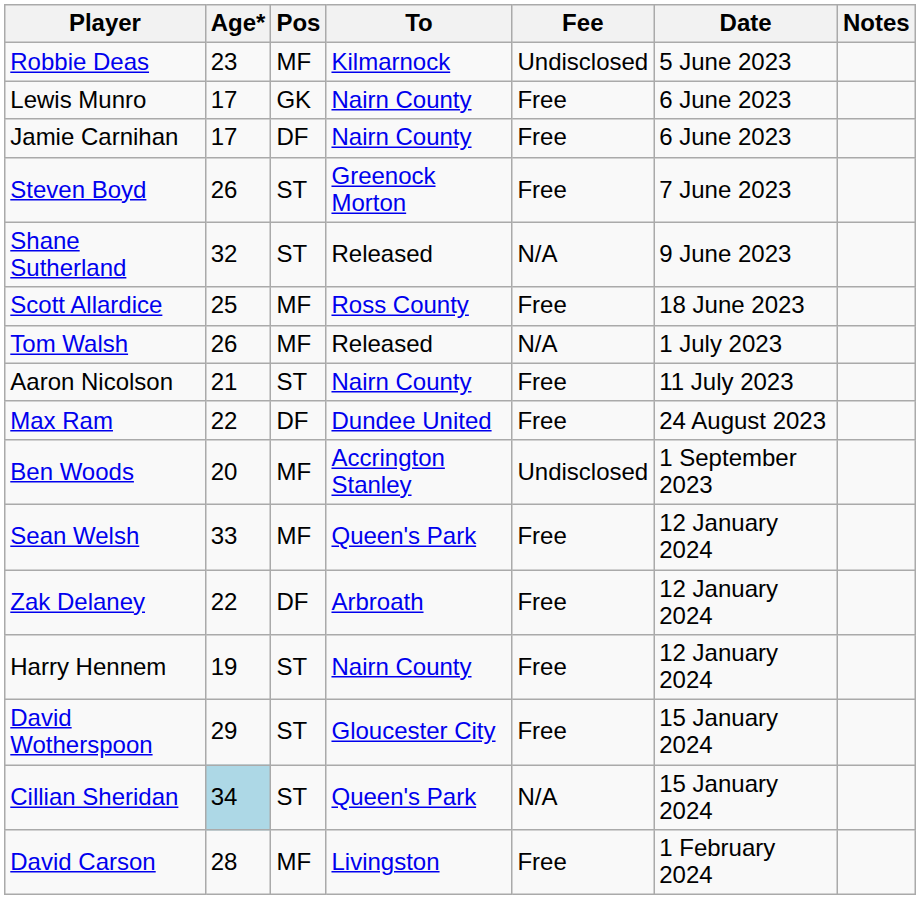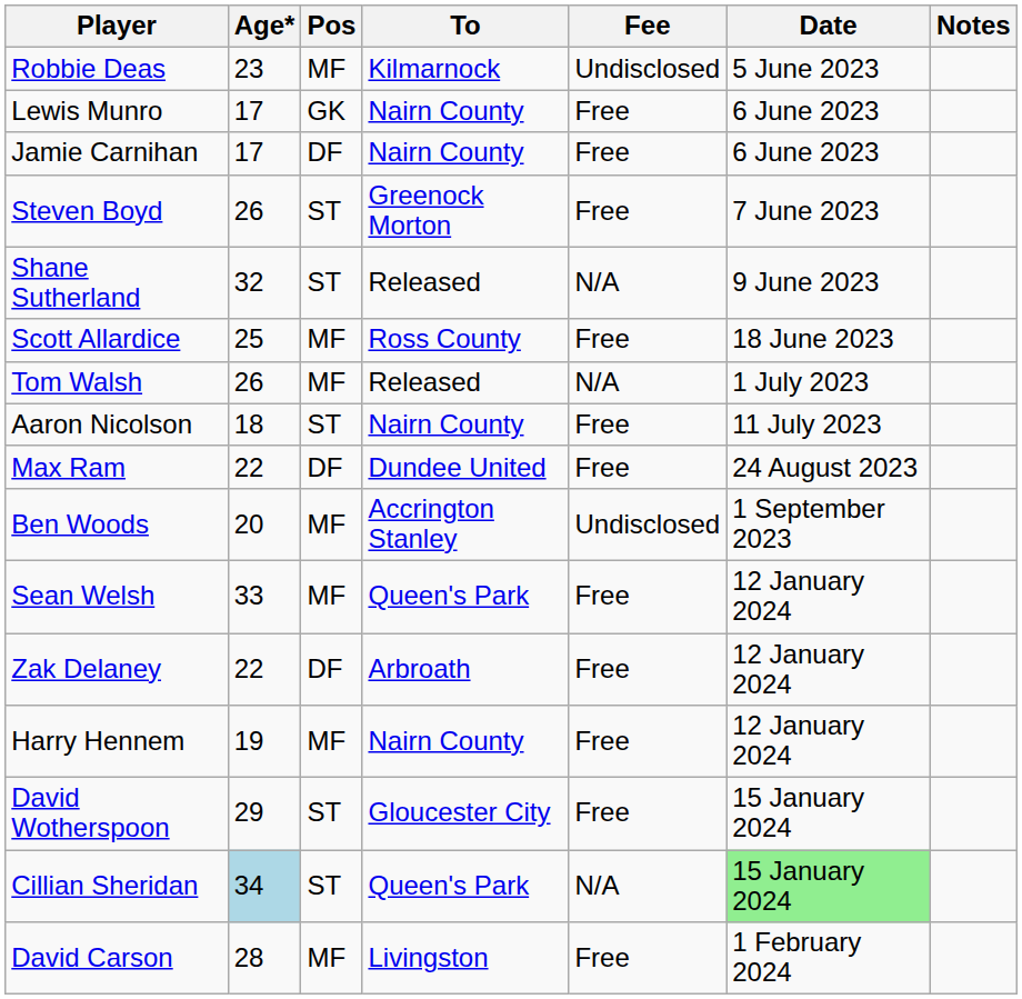 <table class="wikitable">
 <tr>
 <th>Player</th>
 <th>Age*</th>
 <th>Pos</th>
 <th>To</th>
 <th>Fee</th>
 <th>Date</th>
 <th>Notes</th>
 </tr>
 <tr>
 <td> <a href='#'>Robbie Deas</a></td>
 <td>23</td>
 <td>MF</td>
 <td> <a href='#'>Kilmarnock</a></td>
 <td>Undisclosed</td>
 <td>5 June 2023</td>
 <td></td>
 </tr>
 <tr>
 <td> Lewis Munro</td>
 <td>17</td>
 <td>GK</td>
 <td> <a href='#'>Nairn County</a></td>
 <td>Free</td>
 <td>6 June 2023</td>
 <td></td>
 </tr>
 <tr>
 <td> Jamie Carnihan</td>
 <td>17</td>
 <td>DF</td>
 <td> <a href='#'>Nairn County</a></td>
 <td>Free</td>
 <td>6 June 2023</td>
 <td></td>
 </tr>
 <tr>
 <td> <a href='#'>Steven Boyd</a></td>
 <td>26</td>
 <td>ST</td>
 <td> <a href='#'>Greenock Morton</a></td>
 <td>Free</td>
 <td>7 June 2023</td>
 <td></td>
 </tr>
 <tr>
 <td> <a href='#'>Shane Sutherland</a></td>
 <td>32</td>
 <td>ST</td>
 <td>Released</td>
 <td>N/A</td>
 <td>9 June 2023</td>
 <td></td>
 </tr>
 <tr>
 <td> <a href='#'>Scott Allardice</a></td>
 <td>25</td>
 <td>MF</td>
 <td> <a href='#'>Ross County</a></td>
 <td>Free</td>
 <td>18 June 2023</td>
 <td></td>
 </tr>
 <tr>
 <td> <a href='#'>Tom Walsh</a></td>
 <td>26</td>
 <td>MF</td>
 <td>Released</td>
 <td>N/A</td>
 <td>1 July 2023</td>
 <td></td>
 </tr>
 <tr>
 <td> Aaron Nicolson</td>
-<td>21</td>
+<td>18</td>
 <td>ST</td>
 <td> <a href='#'>Nairn County</a></td>
 <td>Free</td>
 <td>11 July 2023</td>
 <td></td>
 </tr>
 <tr>
 <td> <a href='#'>Max Ram</a></td>
 <td>22</td>
 <td>DF</td>
 <td> <a href='#'>Dundee United</a></td>
 <td>Free</td>
 <td>24 August 2023</td>
 <td></td>
 </tr>
 <tr>
 <td> <a href='#'>Ben Woods</a></td>
 <td>20</td>
 <td>MF</td>
 <td> <a href='#'>Accrington Stanley</a></td>
 <td>Undisclosed</td>
 <td>1 September 2023</td>
 <td></td>
 </tr>
 <tr>
 <td> <a href='#'>Sean Welsh</a></td>
 <td>33</td>
 <td>MF</td>
 <td> <a href='#'>Queen's Park</a></td>
 <td>Free</td>
 <td>12 January 2024</td>
 <td></td>
 </tr>
 <tr>
 <td> <a href='#'>Zak Delaney</a></td>
 <td>22</td>
 <td>DF</td>
 <td> <a href='#'>Arbroath</a></td>
 <td>Free</td>
 <td>12 January 2024</td>
 <td></td>
 </tr>
 <tr>
 <td> Harry Hennem</td>
 <td>19</td>
-<td>ST</td>
+<td>MF</td>
 <td> <a href='#'>Nairn County</a></td>
 <td>Free</td>
 <td>12 January 2024</td>
 <td></td>
 </tr>
 <tr>
 <td> <a href='#'>David Wotherspoon</a></td>
 <td>29</td>
 <td>ST</td>
 <td> <a href='#'>Gloucester City</a></td>
 <td>Free</td>
 <td>15 January 2024</td>
 <td></td>
 </tr>
 <tr>
 <td> <a href='#'>Cillian Sheridan</a></td>
 <td style="background: lightblue;">34</td>
 <td>ST</td>
 <td> <a href='#'>Queen's Park</a></td>
 <td>N/A</td>
-<td>15 January 2024</td>
+<td style="background: lightgreen;">15 January 2024</td>
 <td></td>
 </tr>
 <tr>
 <td> <a href='#'>David Carson</a></td>
 <td>28</td>
 <td>MF</td>
 <td> <a href='#'>Livingston</a></td>
 <td>Free</td>
 <td>1 February 2024</td>
 <td></td>
 </tr>
 </table>
